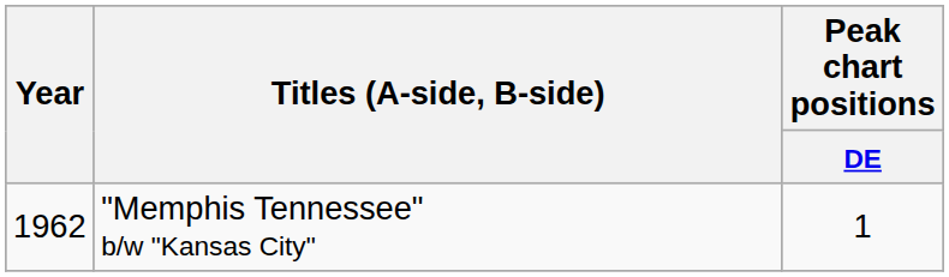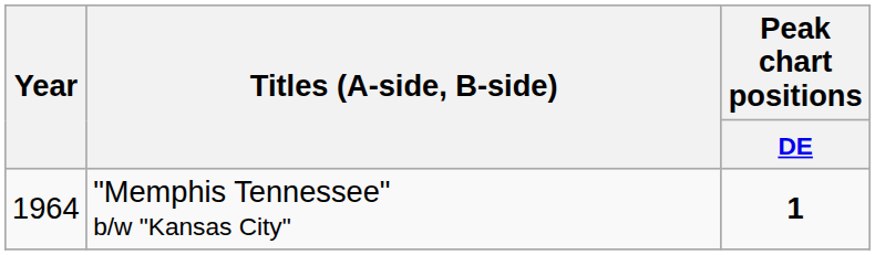 <table class="wikitable" style="text-align:center;">
 <tr>
 <th width="20" rowspan="2">Year</th>
 <th width="330" rowspan="2">Titles (A-side, B-side)</th>
 <th colspan="5">Peak chart positions</th>
 </tr>
 <tr>
 <th width="40"><small><a href='#'>DE</a></small></th>
 </tr>
 <tr>
-<td>1962</td>
+<td>1964</td>
 <td style="text-align:left">"Memphis Tennessee"<br><small>b/w "Kansas City"</small></td>
-<td>1</td>
+<td><strong>1</strong></td>
 </tr>
 </table>
